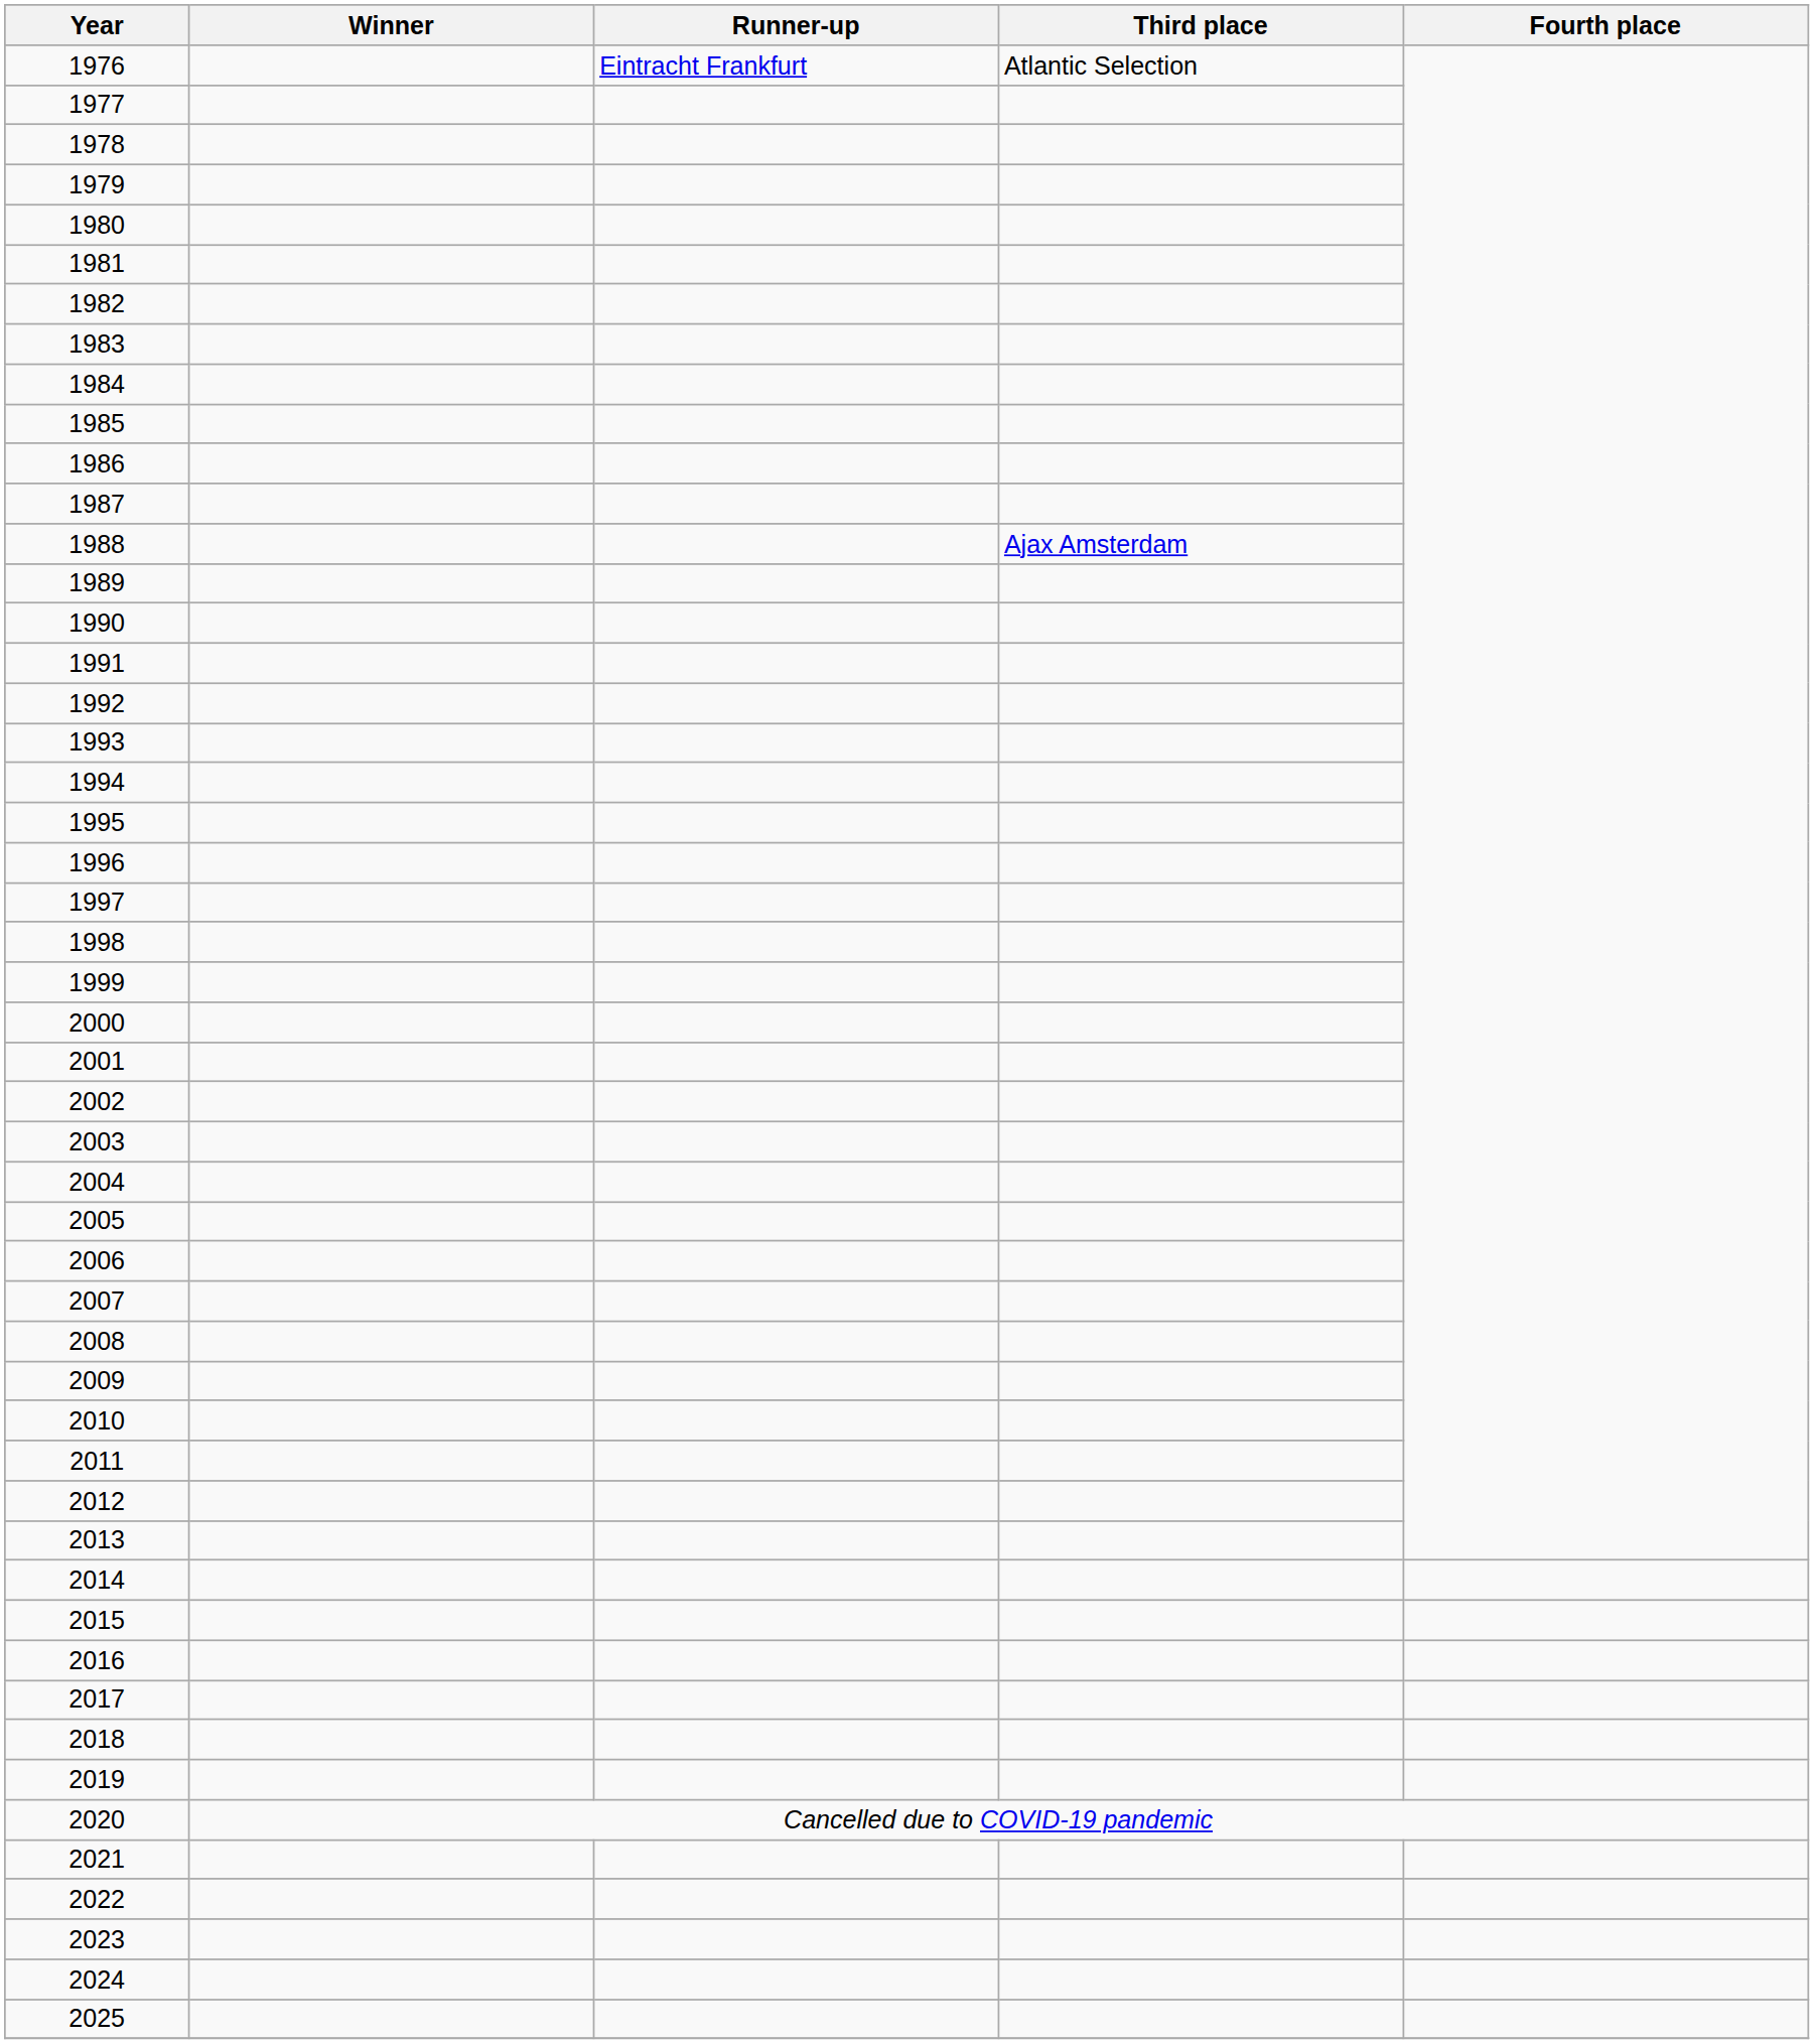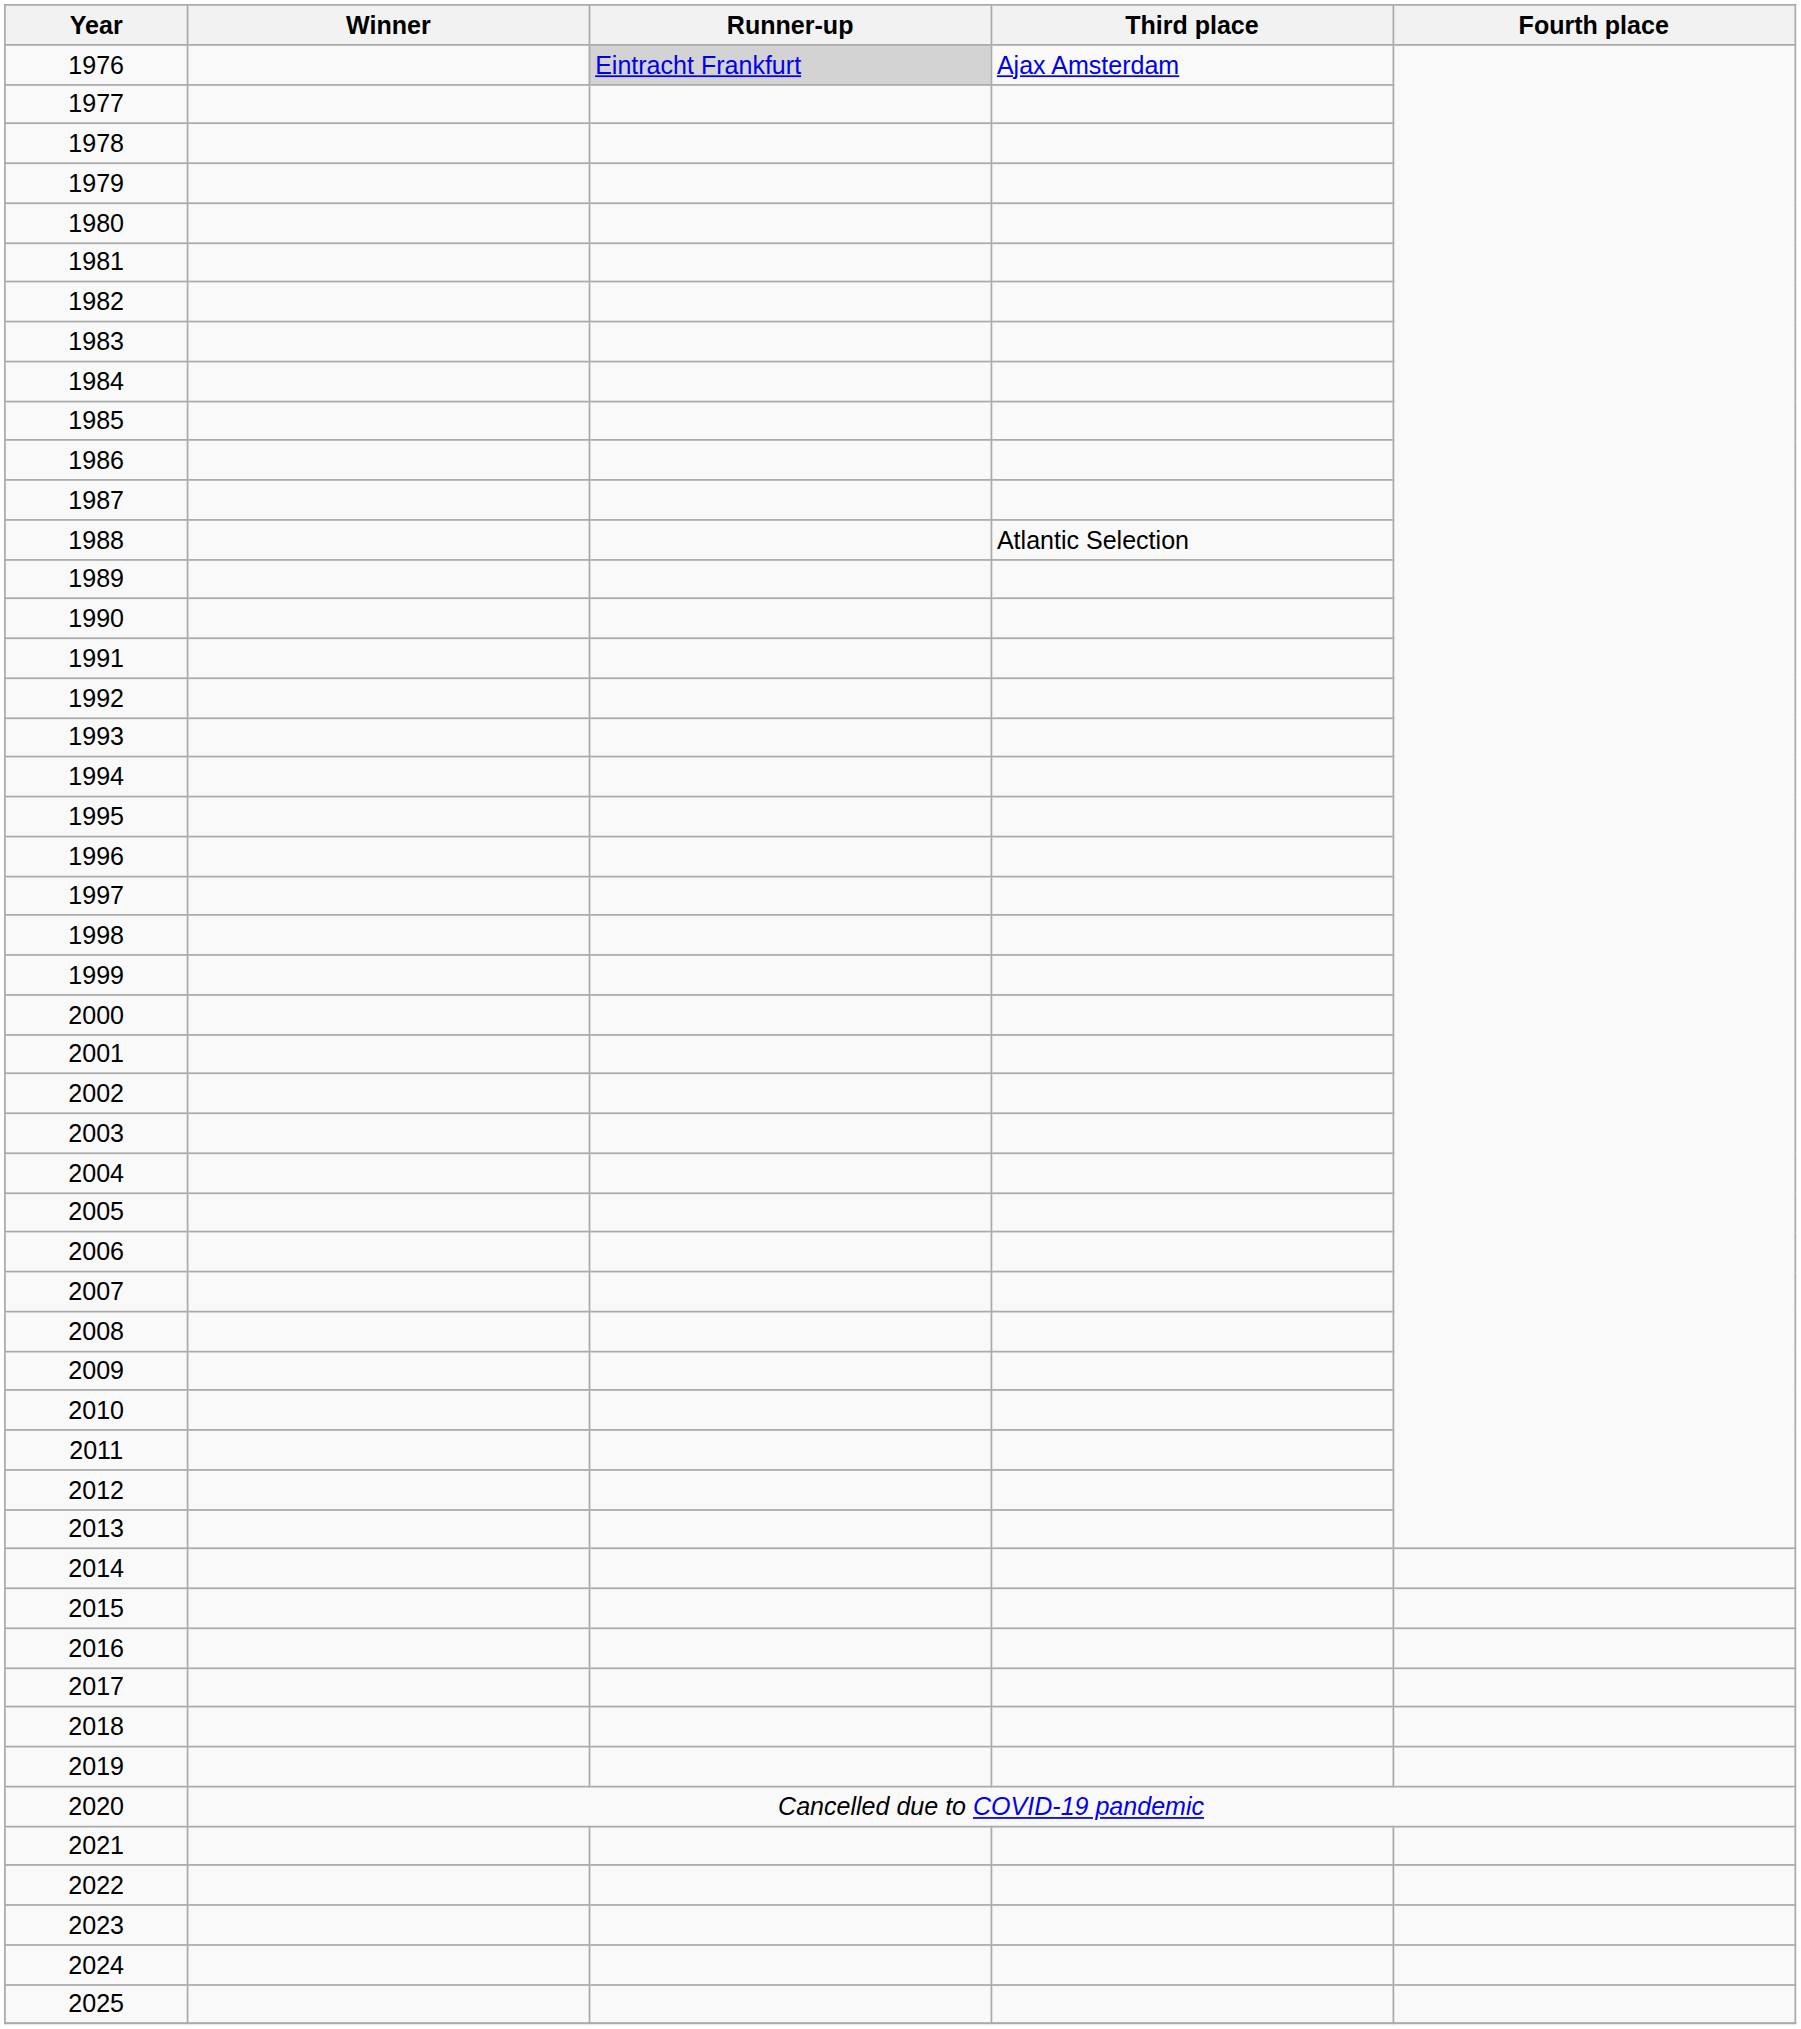 <table class="wikitable" style="font-size:90%; width:65%; text-align:left;">
 <tr>
 <th width="10%">Year</th>
 <th width="22%">Winner</th>
 <th width="22%">Runner-up</th>
 <th width="22%">Third place</th>
 <th width="22%">Fourth place</th>
 </tr>
 <tr>
 <td align=center>1976</td>
 <td></td>
-<td> <a href='#'>Eintracht Frankfurt</a></td>
-<td>Atlantic Selection</td>
+<td style="background: lightgrey;"> <a href='#'>Eintracht Frankfurt</a></td>
+<td> <a href='#'>Ajax Amsterdam</a></td>
 <td rowspan=38></td>
 </tr>
 <tr>
 <td align=center>1977</td>
 <td></td>
 <td></td>
 <td></td>
 </tr>
 <tr>
 <td align=center>1978</td>
 <td></td>
 <td></td>
 <td></td>
 </tr>
 <tr>
 <td align=center>1979</td>
 <td></td>
 <td></td>
 <td></td>
 </tr>
 <tr>
 <td align=center>1980</td>
 <td></td>
 <td></td>
 <td></td>
 </tr>
 <tr>
 <td align=center>1981</td>
 <td></td>
 <td></td>
 <td></td>
 </tr>
 <tr>
 <td align=center>1982</td>
 <td></td>
 <td></td>
 <td></td>
 </tr>
 <tr>
 <td align=center>1983</td>
 <td></td>
 <td></td>
 <td></td>
 </tr>
 <tr>
 <td align=center>1984</td>
 <td></td>
 <td></td>
 <td></td>
 </tr>
 <tr>
 <td align=center>1985</td>
 <td></td>
 <td></td>
 <td></td>
 </tr>
 <tr>
 <td align=center>1986</td>
 <td></td>
 <td></td>
 <td></td>
 </tr>
 <tr>
 <td align=center>1987</td>
 <td></td>
 <td></td>
 <td></td>
 </tr>
 <tr>
 <td align=center>1988</td>
 <td></td>
 <td></td>
-<td> <a href='#'>Ajax Amsterdam</a></td>
+<td>Atlantic Selection</td>
 </tr>
 <tr>
 <td align=center>1989</td>
 <td></td>
 <td></td>
 <td></td>
 </tr>
 <tr>
 <td align=center>1990</td>
 <td></td>
 <td></td>
 <td></td>
 </tr>
 <tr>
 <td align=center>1991</td>
 <td></td>
 <td></td>
 <td></td>
 </tr>
 <tr>
 <td align=center>1992</td>
 <td></td>
 <td></td>
 <td></td>
 </tr>
 <tr>
 <td align=center>1993</td>
 <td></td>
 <td></td>
 <td></td>
 </tr>
 <tr>
 <td align=center>1994</td>
 <td></td>
 <td></td>
 <td></td>
 </tr>
 <tr>
 <td align=center>1995</td>
 <td></td>
 <td></td>
 <td></td>
 </tr>
 <tr>
 <td align=center>1996</td>
 <td></td>
 <td></td>
 <td></td>
 </tr>
 <tr>
 <td align=center>1997</td>
 <td></td>
 <td></td>
 <td></td>
 </tr>
 <tr>
 <td align=center>1998</td>
 <td></td>
 <td></td>
 <td></td>
 </tr>
 <tr>
 <td align=center>1999</td>
 <td></td>
 <td></td>
 <td></td>
 </tr>
 <tr>
 <td align=center>2000</td>
 <td></td>
 <td></td>
 <td></td>
 </tr>
 <tr>
 <td align=center>2001</td>
 <td></td>
 <td></td>
 <td></td>
 </tr>
 <tr>
 <td align=center>2002</td>
 <td></td>
 <td></td>
 <td></td>
 </tr>
 <tr>
 <td align=center>2003</td>
 <td></td>
 <td></td>
 <td></td>
 </tr>
 <tr>
 <td align=center>2004</td>
 <td></td>
 <td></td>
 <td></td>
 </tr>
 <tr>
 <td align=center>2005</td>
 <td></td>
 <td></td>
 <td></td>
 </tr>
 <tr>
 <td align=center>2006</td>
 <td></td>
 <td></td>
 <td></td>
 </tr>
 <tr>
 <td align=center>2007</td>
 <td></td>
 <td></td>
 <td></td>
 </tr>
 <tr>
 <td align=center>2008</td>
 <td></td>
 <td></td>
 <td></td>
 </tr>
 <tr>
 <td align=center>2009</td>
 <td></td>
 <td></td>
 <td></td>
 </tr>
 <tr>
 <td align=center>2010</td>
 <td></td>
 <td></td>
 <td></td>
 </tr>
 <tr>
 <td align=center>2011</td>
 <td></td>
 <td></td>
 <td></td>
 </tr>
 <tr>
 <td align=center>2012</td>
 <td></td>
 <td></td>
 <td></td>
 </tr>
 <tr>
 <td align=center>2013</td>
 <td></td>
 <td></td>
 <td></td>
 </tr>
 <tr>
 <td align=center>2014</td>
 <td></td>
 <td></td>
 <td></td>
 <td></td>
 </tr>
 <tr>
 <td align=center>2015</td>
 <td></td>
 <td></td>
 <td></td>
 <td></td>
 </tr>
 <tr>
 <td align=center>2016</td>
 <td></td>
 <td></td>
 <td></td>
 <td></td>
 </tr>
 <tr>
 <td align=center>2017</td>
 <td></td>
 <td></td>
 <td></td>
 <td></td>
 </tr>
 <tr>
 <td align=center>2018</td>
 <td></td>
 <td></td>
 <td></td>
 <td></td>
 </tr>
 <tr>
 <td align=center>2019</td>
 <td></td>
 <td></td>
 <td></td>
 <td></td>
 </tr>
 <tr>
 <td align=center>2020</td>
 <td align=center colspan=4><em>Cancelled due to <a href='#'>COVID-19 pandemic</a></em></td>
 </tr>
 <tr>
 <td align=center>2021</td>
 <td></td>
 <td></td>
 <td></td>
 <td></td>
 </tr>
 <tr>
 <td align=center>2022</td>
 <td></td>
 <td></td>
 <td></td>
 <td></td>
 </tr>
 <tr>
 <td align=center>2023</td>
 <td></td>
 <td></td>
 <td></td>
 <td></td>
 </tr>
 <tr>
 <td align=center>2024</td>
 <td></td>
 <td></td>
 <td></td>
 <td></td>
 </tr>
 <tr>
 <td align=center>2025</td>
 <td></td>
 <td></td>
 <td></td>
 <td></td>
 </tr>
 <tr>
 </tr>
 </table>
